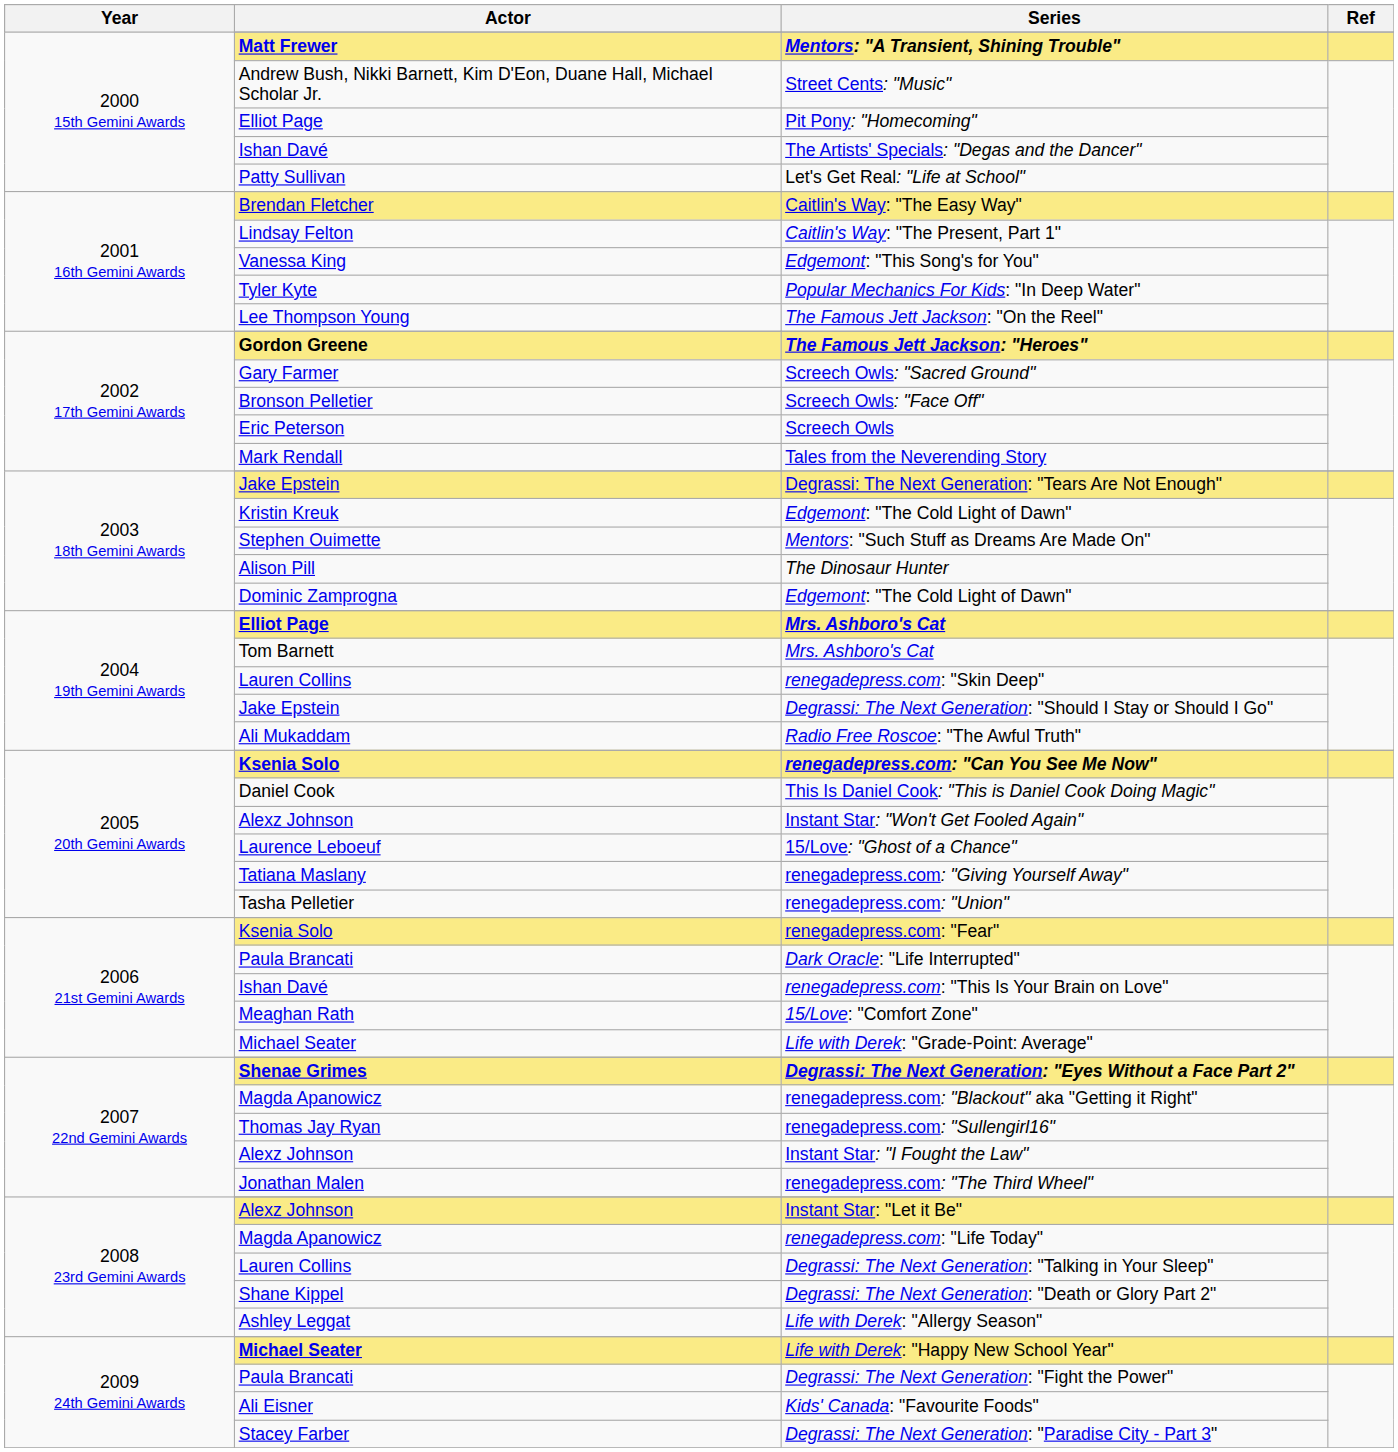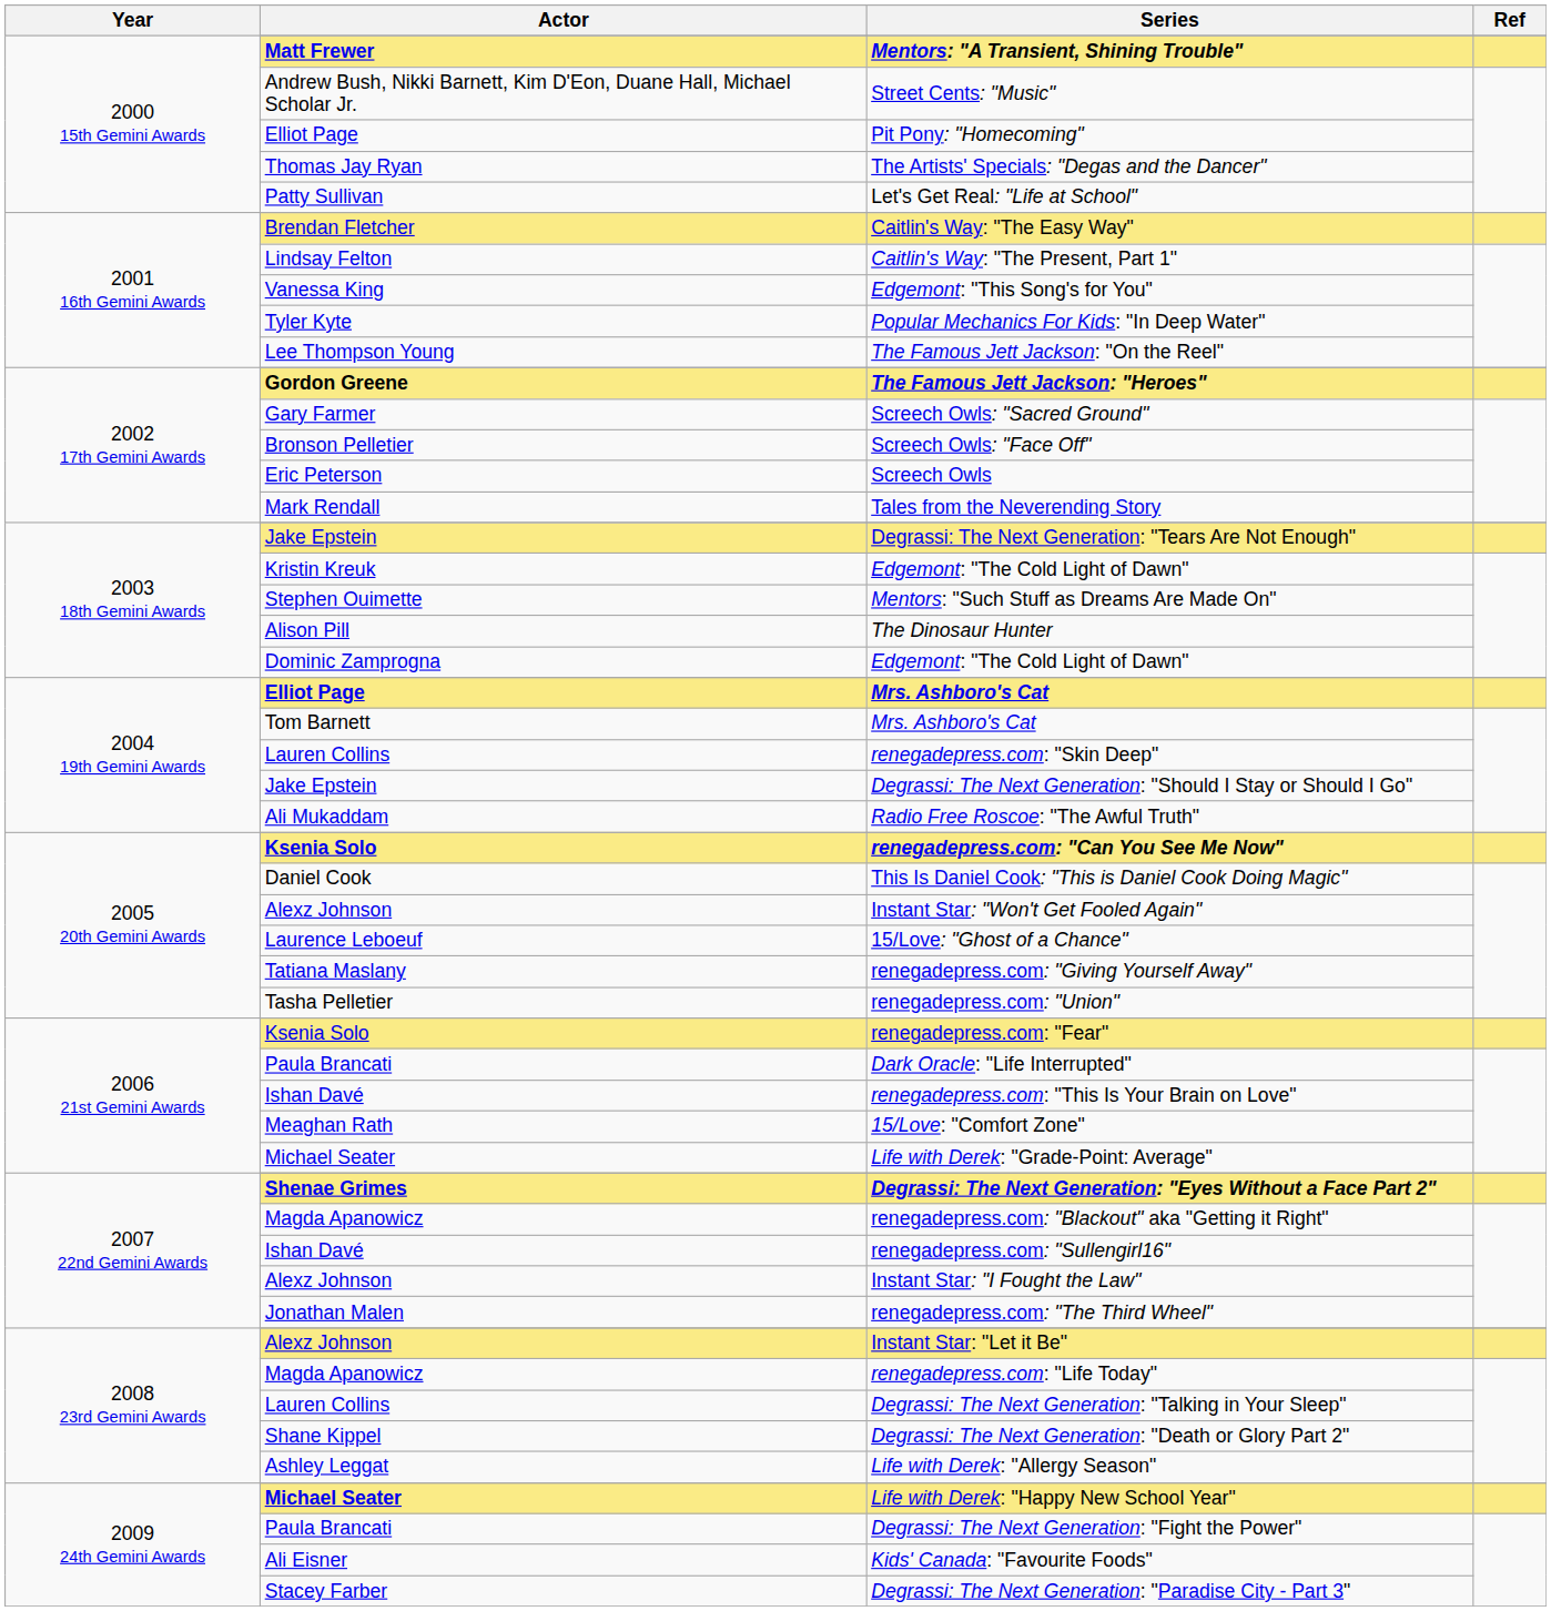 <table class="wikitable" style="width:100%;">
 <tr style="background:#bebebe;">
 <th style="width:8%;">Year</th>
 <th style="width:19%;">Actor</th>
 <th style="width:19%;">Series</th>
 <th style="width:2%;">Ref</th>
 </tr>
 <tr>
 <td rowspan="6" align="center">2000 <br> <small><a href='#'>15th Gemini Awards</a></small></td>
 </tr>
 <tr style="background:#FAEB86;">
 <td><strong><a href='#'>Matt Frewer</a></strong></td>
 <td><strong><em><a href='#'>Mentors</a><em>: "A Transient, Shining Trouble"<strong></td>
 <td></td>
 </tr>
 <tr>
 <td>Andrew Bush, Nikki Barnett, Kim D'Eon, Duane Hall, Michael Scholar Jr.</td>
 <td></em><a href='#'>Street Cents</a><em>: "Music"</td>
 <td rowspan=4></td>
 </tr>
 <tr>
 <td><a href='#'>Elliot Page</a></td>
 <td></em><a href='#'>Pit Pony</a><em>: "Homecoming"</td>
 </tr>
 <tr>
-<td><a href='#'>Ishan Davé</a></td>
+<td><a href='#'>Thomas Jay Ryan</a></td>
 <td></em><a href='#'>The Artists' Specials</a><em>: "Degas and the Dancer"</td>
 </tr>
 <tr>
 <td><a href='#'>Patty Sullivan</a></td>
 <td></em>Let's Get Real<em>: "Life at School"</td>
 </tr>
 <tr>
 <td rowspan="6" align="center">2001 <br> <small><a href='#'>16th Gemini Awards</a></small></td>
 </tr>
 <tr style="background:#FAEB86;">
 <td></strong><a href='#'>Brendan Fletcher</a><strong></td>
 <td></em></strong><a href='#'>Caitlin's Way</a></em>: "The Easy Way"</strong></td>
 <td></td>
 </tr>
 <tr>
 <td><a href='#'>Lindsay Felton</a></td>
 <td><em><a href='#'>Caitlin's Way</a></em>: "The Present, Part 1"</td>
 <td rowspan=4></td>
 </tr>
 <tr>
 <td><a href='#'>Vanessa King</a></td>
 <td><em><a href='#'>Edgemont</a></em>: "This Song's for You"</td>
 </tr>
 <tr>
 <td><a href='#'>Tyler Kyte</a></td>
 <td><em><a href='#'>Popular Mechanics For Kids</a></em>: "In Deep Water"</td>
 </tr>
 <tr>
 <td><a href='#'>Lee Thompson Young</a></td>
 <td><em><a href='#'>The Famous Jett Jackson</a></em>: "On the Reel"</td>
 </tr>
 <tr>
 <td rowspan="6" align="center">2002 <br> <small><a href='#'>17th Gemini Awards</a></small></td>
 </tr>
 <tr style="background:#FAEB86;">
 <td><strong>Gordon Greene</strong></td>
 <td><strong><em><a href='#'>The Famous Jett Jackson</a><em>: "Heroes"<strong></td>
 <td></td>
 </tr>
 <tr>
 <td><a href='#'>Gary Farmer</a></td>
 <td></em><a href='#'>Screech Owls</a><em>: "Sacred Ground"</td>
 <td rowspan=4></td>
 </tr>
 <tr>
 <td><a href='#'>Bronson Pelletier</a></td>
 <td></em><a href='#'>Screech Owls</a><em>: "Face Off"</td>
 </tr>
 <tr>
 <td><a href='#'>Eric Peterson</a></td>
 <td></em><a href='#'>Screech Owls</a><em></td>
 </tr>
 <tr>
 <td><a href='#'>Mark Rendall</a></td>
 <td></em><a href='#'>Tales from the Neverending Story</a><em></td>
 </tr>
 <tr>
 <td rowspan="6" align="center">2003 <br> <small><a href='#'>18th Gemini Awards</a></small></td>
 </tr>
 <tr style="background:#FAEB86;">
 <td></strong><a href='#'>Jake Epstein</a><strong></td>
 <td></em></strong><a href='#'>Degrassi: The Next Generation</a></em>: "Tears Are Not Enough"</strong></td>
 <td></td>
 </tr>
 <tr>
 <td><a href='#'>Kristin Kreuk</a></td>
 <td><em><a href='#'>Edgemont</a></em>: "The Cold Light of Dawn"</td>
 <td rowspan=4></td>
 </tr>
 <tr>
 <td><a href='#'>Stephen Ouimette</a></td>
 <td><em><a href='#'>Mentors</a></em>: "Such Stuff as Dreams Are Made On"</td>
 </tr>
 <tr>
 <td><a href='#'>Alison Pill</a></td>
 <td><em>The Dinosaur Hunter</em></td>
 </tr>
 <tr>
 <td><a href='#'>Dominic Zamprogna</a></td>
 <td><em><a href='#'>Edgemont</a></em>: "The Cold Light of Dawn"</td>
 </tr>
 <tr>
 <td rowspan="6" align="center">2004 <br> <small><a href='#'>19th Gemini Awards</a></small></td>
 </tr>
 <tr style="background:#FAEB86;">
 <td><strong><a href='#'>Elliot Page</a></strong></td>
 <td><strong><em><a href='#'>Mrs. Ashboro's Cat</a></em></strong></td>
 <td></td>
 </tr>
 <tr>
 <td>Tom Barnett</td>
 <td><em><a href='#'>Mrs. Ashboro's Cat</a></em></td>
 <td rowspan=4></td>
 </tr>
 <tr>
 <td><a href='#'>Lauren Collins</a></td>
 <td><em><a href='#'>renegadepress.com</a></em>: "Skin Deep"</td>
 </tr>
 <tr>
 <td><a href='#'>Jake Epstein</a></td>
 <td><em><a href='#'>Degrassi: The Next Generation</a></em>: "Should I Stay or Should I Go"</td>
 </tr>
 <tr>
 <td><a href='#'>Ali Mukaddam</a></td>
 <td><em><a href='#'>Radio Free Roscoe</a></em>: "The Awful Truth"</td>
 </tr>
 <tr>
 <td rowspan="7" align="center">2005 <br> <small><a href='#'>20th Gemini Awards</a></small></td>
 </tr>
 <tr style="background:#FAEB86;">
 <td><strong><a href='#'>Ksenia Solo</a></strong></td>
 <td><strong><em><a href='#'>renegadepress.com</a><em>: "Can You See Me Now"<strong></td>
 <td></td>
 </tr>
 <tr>
 <td>Daniel Cook</td>
 <td></em><a href='#'>This Is Daniel Cook</a><em>: "This is Daniel Cook Doing Magic"</td>
 <td rowspan=5></td>
 </tr>
 <tr>
 <td><a href='#'>Alexz Johnson</a></td>
 <td></em><a href='#'>Instant Star</a><em>: "Won't Get Fooled Again"</td>
 </tr>
 <tr>
 <td><a href='#'>Laurence Leboeuf</a></td>
 <td></em><a href='#'>15/Love</a><em>: "Ghost of a Chance"</td>
 </tr>
 <tr>
 <td><a href='#'>Tatiana Maslany</a></td>
 <td></em><a href='#'>renegadepress.com</a><em>: "Giving Yourself Away"</td>
 </tr>
 <tr>
 <td>Tasha Pelletier</td>
 <td></em><a href='#'>renegadepress.com</a><em>: "Union"</td>
 </tr>
 <tr>
 <td rowspan="6" align="center">2006 <br> <small><a href='#'>21st Gemini Awards</a></small></td>
 </tr>
 <tr style="background:#FAEB86;">
 <td></strong><a href='#'>Ksenia Solo</a><strong></td>
 <td></em></strong><a href='#'>renegadepress.com</a></em>: "Fear"</strong></td>
 <td></td>
 </tr>
 <tr>
 <td><a href='#'>Paula Brancati</a></td>
 <td><em><a href='#'>Dark Oracle</a></em>: "Life Interrupted"</td>
 <td rowspan=4></td>
 </tr>
 <tr>
 <td><a href='#'>Ishan Davé</a></td>
 <td><em><a href='#'>renegadepress.com</a></em>: "This Is Your Brain on Love"</td>
 </tr>
 <tr>
 <td><a href='#'>Meaghan Rath</a></td>
 <td><em><a href='#'>15/Love</a></em>: "Comfort Zone"</td>
 </tr>
 <tr>
 <td><a href='#'>Michael Seater</a></td>
 <td><em><a href='#'>Life with Derek</a></em>: "Grade-Point: Average"</td>
 </tr>
 <tr>
 <td rowspan="6" align="center">2007 <br> <small><a href='#'>22nd Gemini Awards</a></small></td>
 </tr>
 <tr style="background:#FAEB86;">
 <td><strong><a href='#'>Shenae Grimes</a></strong></td>
 <td><strong><em><a href='#'>Degrassi: The Next Generation</a><em>: "Eyes Without a Face Part 2"<strong></td>
 <td></td>
 </tr>
 <tr>
 <td><a href='#'>Magda Apanowicz</a></td>
 <td></em><a href='#'>renegadepress.com</a><em>: "Blackout" </em>aka "Getting it Right"<em></td>
 <td rowspan=4></td>
 </tr>
 <tr>
-<td><a href='#'>Thomas Jay Ryan</a></td>
+<td><a href='#'>Ishan Davé</a></td>
 <td></em><a href='#'>renegadepress.com</a><em>: "Sullengirl16"</td>
 </tr>
 <tr>
 <td><a href='#'>Alexz Johnson</a></td>
 <td></em><a href='#'>Instant Star</a><em>: "I Fought the Law"</td>
 </tr>
 <tr>
 <td><a href='#'>Jonathan Malen</a></td>
 <td></em><a href='#'>renegadepress.com</a><em>: "The Third Wheel"</td>
 </tr>
 <tr>
 <td rowspan="6" align="center">2008 <br> <small><a href='#'>23rd Gemini Awards</a></small></td>
 </tr>
 <tr style="background:#FAEB86;">
 <td></strong><a href='#'>Alexz Johnson</a><strong></td>
 <td></em></strong><a href='#'>Instant Star</a></em>: "Let it Be"</strong></td>
 <td></td>
 </tr>
 <tr>
 <td><a href='#'>Magda Apanowicz</a></td>
 <td><em><a href='#'>renegadepress.com</a></em>: "Life Today"</td>
 <td rowspan=4></td>
 </tr>
 <tr>
 <td><a href='#'>Lauren Collins</a></td>
 <td><em><a href='#'>Degrassi: The Next Generation</a></em>: "Talking in Your Sleep"</td>
 </tr>
 <tr>
 <td><a href='#'>Shane Kippel</a></td>
 <td><em><a href='#'>Degrassi: The Next Generation</a></em>: "Death or Glory Part 2"</td>
 </tr>
 <tr>
 <td><a href='#'>Ashley Leggat</a></td>
 <td><em><a href='#'>Life with Derek</a></em>: "Allergy Season"</td>
 </tr>
 <tr>
 <td rowspan="5" align="center">2009 <br> <small><a href='#'>24th Gemini Awards</a></small></td>
 </tr>
 <tr style="background:#FAEB86;">
 <td><strong><a href='#'>Michael Seater</a></strong></td>
 <td><em><a href='#'>Life with Derek</a></em>: "Happy New School Year"</td>
 <td></td>
 </tr>
 <tr>
 <td><a href='#'>Paula Brancati</a></td>
 <td><em><a href='#'>Degrassi: The Next Generation</a></em>: "Fight the Power"</td>
 <td rowspan=3></td>
 </tr>
 <tr>
 <td><a href='#'>Ali Eisner</a></td>
 <td><em><a href='#'>Kids' Canada</a></em>: "Favourite Foods"</td>
 </tr>
 <tr>
 <td><a href='#'>Stacey Farber</a></td>
 <td><em><a href='#'>Degrassi: The Next Generation</a></em>: "<a href='#'>Paradise City - Part 3</a>"</td>
 </tr>
 </table>
